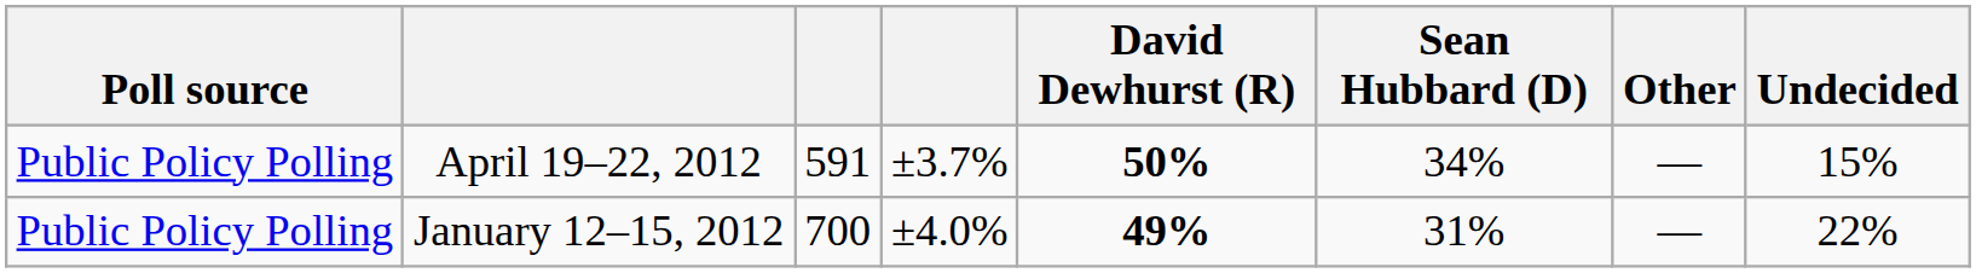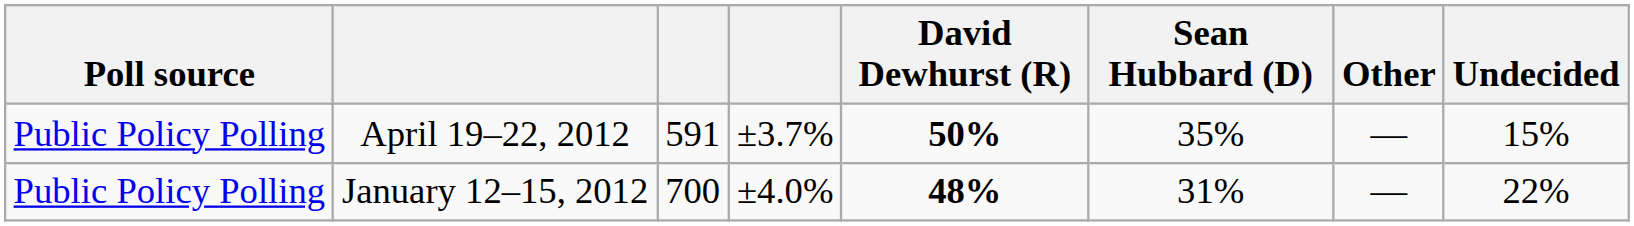 <table class="wikitable" style="text-align:center">
 <tr valign=bottom>
 <th>Poll source</th>
 <th></th>
 <th></th>
 <th></th>
 <th style="width:100px;">David<br>Dewhurst (R)</th>
 <th style="width:100px;">Sean<br>Hubbard (D)</th>
 <th>Other</th>
 <th>Undecided</th>
 </tr>
 <tr>
 <td align=left><a href='#'>Public Policy Polling</a></td>
 <td>April 19–22, 2012</td>
 <td>591</td>
 <td>±3.7%</td>
 <td><strong>50%</strong></td>
-<td>34%</td>
+<td>35%</td>
 <td>—</td>
 <td>15%</td>
 </tr>
 <tr>
 <td align=left><a href='#'>Public Policy Polling</a></td>
 <td>January 12–15, 2012</td>
 <td>700</td>
 <td>±4.0%</td>
-<td><strong>49%</strong></td>
+<td><strong>48%</strong></td>
 <td>31%</td>
 <td>—</td>
 <td>22%</td>
 </tr>
 </table>
